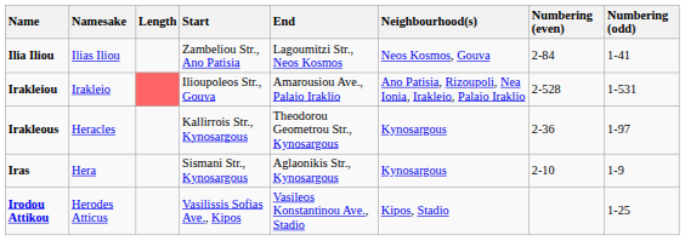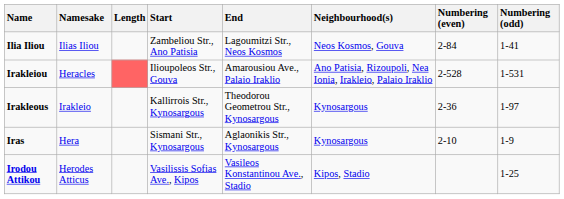 <table class="wikitable sortable">
 <tr>
 <th style="text-align:left;">Name</th>
 <th style="text-align:left;">Namesake</th>
 <th style="text-align:left;">Length</th>
 <th style="text-align:left;">Start</th>
 <th style="text-align:left;">End</th>
 <th style="text-align:left;">Neighbourhood(s)</th>
 <th style="text-align:left;">Numbering (even)</th>
 <th style="text-align:left;">Numbering (odd)</th>
 </tr>
 <tr class="sort">
 <td><strong>Ilia Iliou</strong><br></td>
 <td><a href='#'>Ilias Iliou</a></td>
 <td></td>
 <td>Zambeliou Str., <a href='#'>Ano Patisia</a></td>
 <td>Lagoumitzi Str., <a href='#'>Neos Kosmos</a></td>
 <td><a href='#'>Neos Kosmos</a>, <a href='#'>Gouva</a></td>
 <td>2-84</td>
 <td>1-41</td>
 </tr>
 <tr>
 <td><strong>Irakleiou</strong><br></td>
-<td><a href='#'>Irakleio</a></td>
+<td><a href='#'>Heracles</a></td>
 <td style="background:#ff6464;"></td>
 <td>Ilioupoleos Str., <a href='#'>Gouva</a></td>
 <td>Amarousiou Ave., <a href='#'>Palaio Iraklio</a></td>
 <td><a href='#'>Ano Patisia</a>, <a href='#'>Rizoupoli</a>, <a href='#'>Nea Ionia</a>, <a href='#'>Irakleio</a>, <a href='#'>Palaio Iraklio</a></td>
 <td>2-528</td>
 <td>1-531</td>
 </tr>
 <tr>
 <td><strong>Irakleous</strong><br></td>
-<td><a href='#'>Heracles</a></td>
+<td><a href='#'>Irakleio</a></td>
 <td></td>
 <td>Kallirrois Str., <a href='#'>Kynosargous</a></td>
 <td>Theodorou Geometrou Str., <a href='#'>Kynosargous</a></td>
 <td><a href='#'>Kynosargous</a></td>
 <td>2-36</td>
 <td>1-97</td>
 </tr>
 <tr>
 <td><strong>Iras</strong><br></td>
 <td><a href='#'>Hera</a></td>
 <td></td>
 <td>Sismani Str., <a href='#'>Kynosargous</a></td>
 <td>Aglaonikis Str., <a href='#'>Kynosargous</a></td>
 <td><a href='#'>Kynosargous</a></td>
 <td>2-10</td>
 <td>1-9</td>
 </tr>
 <tr>
 <td><strong><a href='#'>Irodou Attikou</a></strong><br></td>
 <td><a href='#'>Herodes Atticus</a></td>
 <td></td>
 <td><a href='#'>Vasilissis Sofias Ave.</a>, <a href='#'>Kipos</a></td>
 <td><a href='#'>Vasileos Konstantinou Ave.</a>, <a href='#'>Stadio</a></td>
 <td><a href='#'>Kipos</a>, <a href='#'>Stadio</a></td>
 <td></td>
 <td>1-25</td>
 </tr>
 </table>
